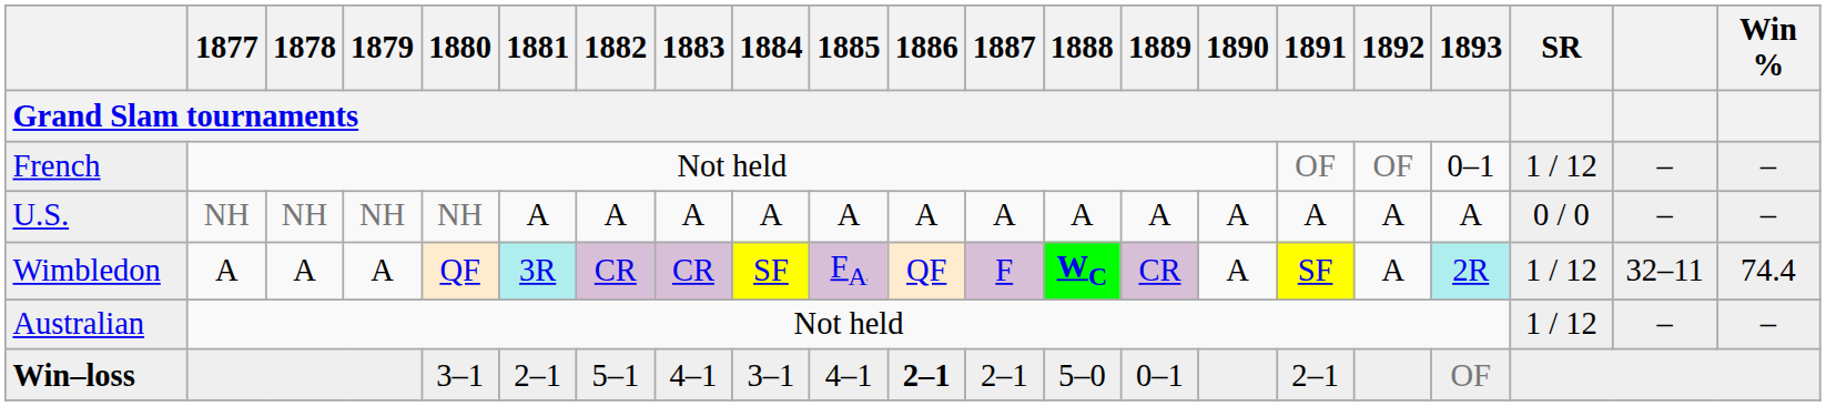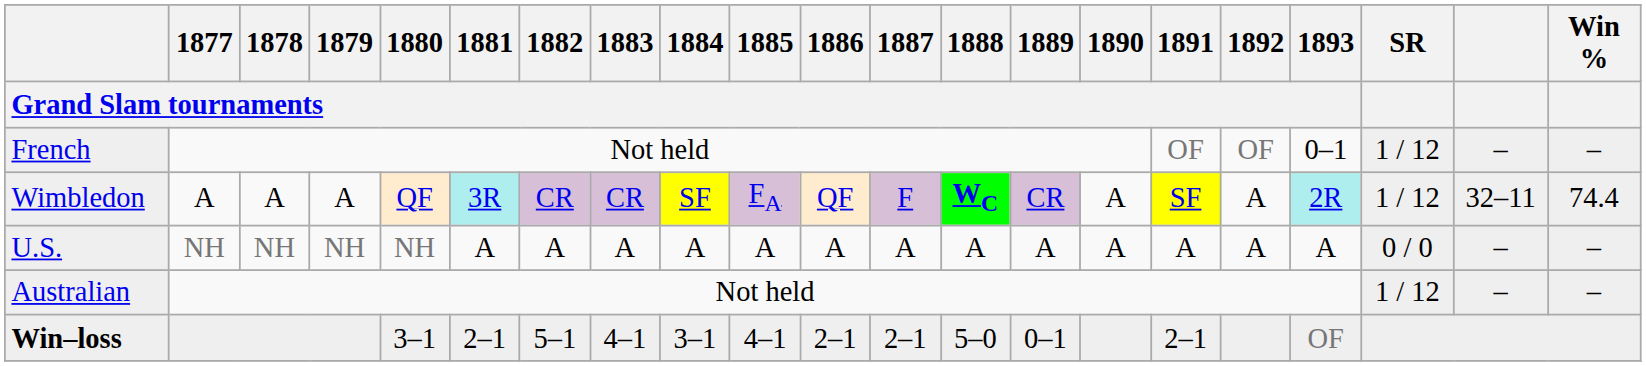 <table class=wikitable style=text-align:center>
 <tr style="background:#efefef;">
 <th style="width:85px;"></th>
 <th>1877</th>
 <th>1878</th>
 <th>1879</th>
 <th>1880</th>
 <th>1881</th>
 <th>1882</th>
 <th>1883</th>
 <th>1884</th>
 <th>1885</th>
 <th>1886</th>
 <th>1887</th>
 <th>1888</th>
 <th>1889</th>
 <th>1890</th>
 <th>1891</th>
 <th>1892</th>
 <th>1893</th>
 <th style="width:45px;">SR</th>
 <th style="width:45px;"></th>
 <th style="width:45px;">Win %</th>
 </tr>
 <tr>
 <th style="text-align:left;" colspan=18><a href='#'>Grand Slam tournaments</a></th>
 <th></th>
 <th></th>
 <th></th>
 </tr>
 <tr>
 <td style="text-align:left;" bgcolor=efefef><a href='#'>French</a></td>
 <td colspan=14>Not held</td>
 <td style=color:#767676>OF</td>
 <td style=color:#767676>OF</td>
 <td>0–1</td>
 <td bgcolor=efefef>1 / 12</td>
 <td bgcolor=efefef>–</td>
 <td bgcolor=efefef>–</td>
 </tr>
 <tr>
+<td style="text-align:left;" bgcolor=efefef><a href='#'>Wimbledon</a></td>
+<td>A</td>
+<td>A</td>
+<td>A</td>
+<td bgcolor=ffebcd><a href='#'>QF</a></td>
+<td bgcolor=afeeee><a href='#'>3R</a></td>
+<td bgcolor=thistle><a href='#'>CR</a></td>
+<td bgcolor=thistle><a href='#'>CR</a></td>
+<td bgcolor=yellow><a href='#'>SF</a></td>
+<td bgcolor=thistle><a href='#'>F<sub>A</sub></a></td>
+<td bgcolor=ffebcd><a href='#'>QF</a></td>
+<td bgcolor=thistle><a href='#'>F</a></td>
+<td bgcolor=lime><strong><a href='#'>W<sub>C</sub></a></strong></td>
+<td bgcolor=thistle><a href='#'>CR</a></td>
+<td>A</td>
+<td bgcolor=yellow><a href='#'>SF</a></td>
+<td>A</td>
+<td bgcolor=afeeee><a href='#'>2R</a></td>
+<td bgcolor=efefef>1 / 12</td>
+<td bgcolor=efefef>32–11</td>
+<td bgcolor=efefef>74.4</td>
+</tr>
+<tr>
 <td style="text-align:left;" bgcolor=efefef><a href='#'>U.S.</a></td>
 <td style=color:#767676>NH</td>
 <td style=color:#767676>NH</td>
 <td style=color:#767676>NH</td>
 <td style=color:#767676>NH</td>
 <td>A</td>
 <td>A</td>
 <td>A</td>
 <td>A</td>
 <td>A</td>
 <td>A</td>
 <td>A</td>
 <td>A</td>
 <td>A</td>
 <td>A</td>
 <td>A</td>
 <td>A</td>
 <td>A</td>
 <td bgcolor=efefef>0 / 0</td>
 <td bgcolor=efefef>–</td>
 <td bgcolor=efefef>–</td>
 </tr>
 <tr>
-<td style="text-align:left;" bgcolor=efefef><a href='#'>Wimbledon</a></td>
-<td>A</td>
-<td>A</td>
-<td>A</td>
-<td bgcolor=ffebcd><a href='#'>QF</a></td>
-<td bgcolor=afeeee><a href='#'>3R</a></td>
-<td bgcolor=thistle><a href='#'>CR</a></td>
-<td bgcolor=thistle><a href='#'>CR</a></td>
-<td bgcolor=yellow><a href='#'>SF</a></td>
-<td bgcolor=thistle><a href='#'>F<sub>A</sub></a></td>
-<td bgcolor=ffebcd><a href='#'>QF</a></td>
-<td bgcolor=thistle><a href='#'>F</a></td>
-<td bgcolor=lime><strong><a href='#'>W<sub>C</sub></a></strong></td>
-<td bgcolor=thistle><a href='#'>CR</a></td>
-<td>A</td>
-<td bgcolor=yellow><a href='#'>SF</a></td>
-<td>A</td>
-<td bgcolor=afeeee><a href='#'>2R</a></td>
-<td bgcolor=efefef>1 / 12</td>
-<td bgcolor=efefef>32–11</td>
-<td bgcolor=efefef>74.4</td>
-</tr>
-<tr>
 <td style="text-align:left;" bgcolor=efefef><a href='#'>Australian</a></td>
 <td colspan=17>Not held</td>
 <td bgcolor=efefef>1 / 12</td>
 <td bgcolor=efefef>–</td>
 <td bgcolor=efefef>–</td>
 </tr>
 <tr style="background:#efefef;">
 <td style="text-align:left;" bgcolor=efefef><strong>Win–loss</strong></td>
 <td colspan=3></td>
 <td>3–1</td>
 <td>2–1</td>
 <td>5–1</td>
 <td>4–1</td>
 <td>3–1</td>
 <td>4–1</td>
-<td><strong>2–1</strong></td>
+<td>2–1</td>
 <td>2–1</td>
 <td>5–0</td>
 <td>0–1</td>
 <td></td>
 <td>2–1</td>
 <td></td>
 <td style=color:#767676>OF</td>
 <td colspan=3></td>
 </tr>
 </table>
